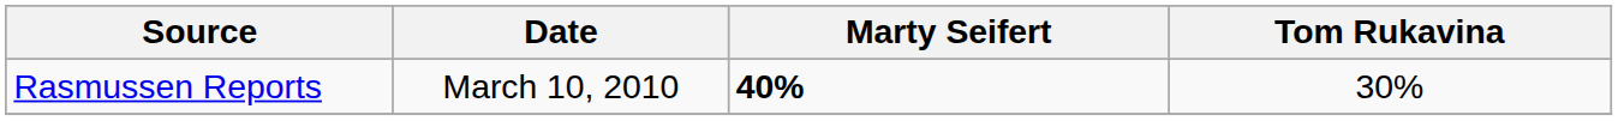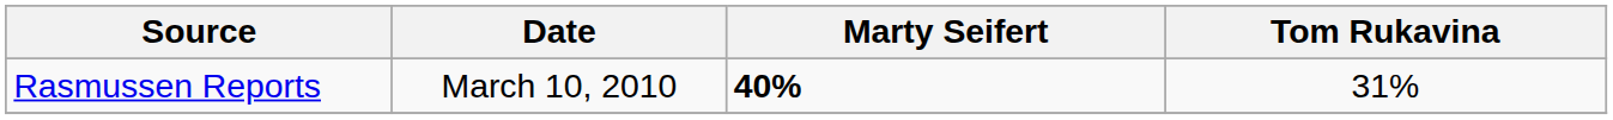 <table class="wikitable collapsible">
 <tr>
 <th width="175px">Source</th>
 <th width="150px">Date</th>
 <th width="200px" align="center">Marty Seifert</th>
 <th width="200px" align="center">Tom Rukavina</th>
 </tr>
 <tr>
 <td><a href='#'>Rasmussen Reports</a></td>
 <td align="center">March 10, 2010</td>
 <td><strong>40%</strong></td>
-<td align="center">30%</td>
+<td align="center">31%</td>
 </tr>
 <tr>
 </tr>
 </table>
